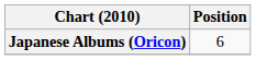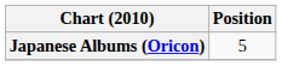 <table class="wikitable plainrowheaders">
 <tr>
 <th>Chart (2010)</th>
 <th>Position</th>
 </tr>
 <tr>
 <th scope="row">Japanese Albums (<a href='#'>Oricon</a>)</th>
-<td style="text-align:center;">6</td>
+<td style="text-align:center;">5</td>
 </tr>
 <tr>
 </tr>
 </table>
